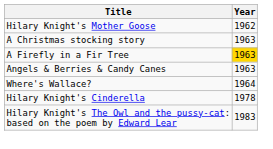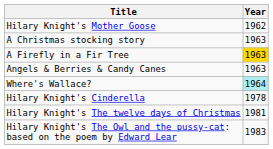 <table class="wikitable">
 <tr>
 <th>Title</th>
 <th>Year</th>
 </tr>
 <tr>
 <td>Hilary Knight's <a href='#'>Mother Goose</a></td>
 <td>1962</td>
 </tr>
 <tr>
 <td>A Christmas stocking story</td>
 <td>1963</td>
 </tr>
 <tr>
 <td>A Firefly in a Fir Tree</td>
 <td style="background: gold;">1963</td>
 </tr>
 <tr>
 <td>Angels & Berries & Candy Canes</td>
 <td>1963</td>
 </tr>
 <tr>
 <td>Where's Wallace?</td>
-<td>1964</td>
+<td style="background: paleturquoise;">1964</td>
 </tr>
 <tr>
 <td>Hilary Knight's <a href='#'>Cinderella</a></td>
 <td>1978</td>
 </tr>
 <tr>
+<td>Hilary Knight's <a href='#'>The twelve days of Christmas</a></td>
+<td>1981</td>
+</tr>
+<tr>
 <td>Hilary Knight's <a href='#'>The Owl and the pussy-cat</a>:<br>based on the poem by <a href='#'>Edward Lear</a></td>
 <td>1983</td>
 </tr>
 </table>
